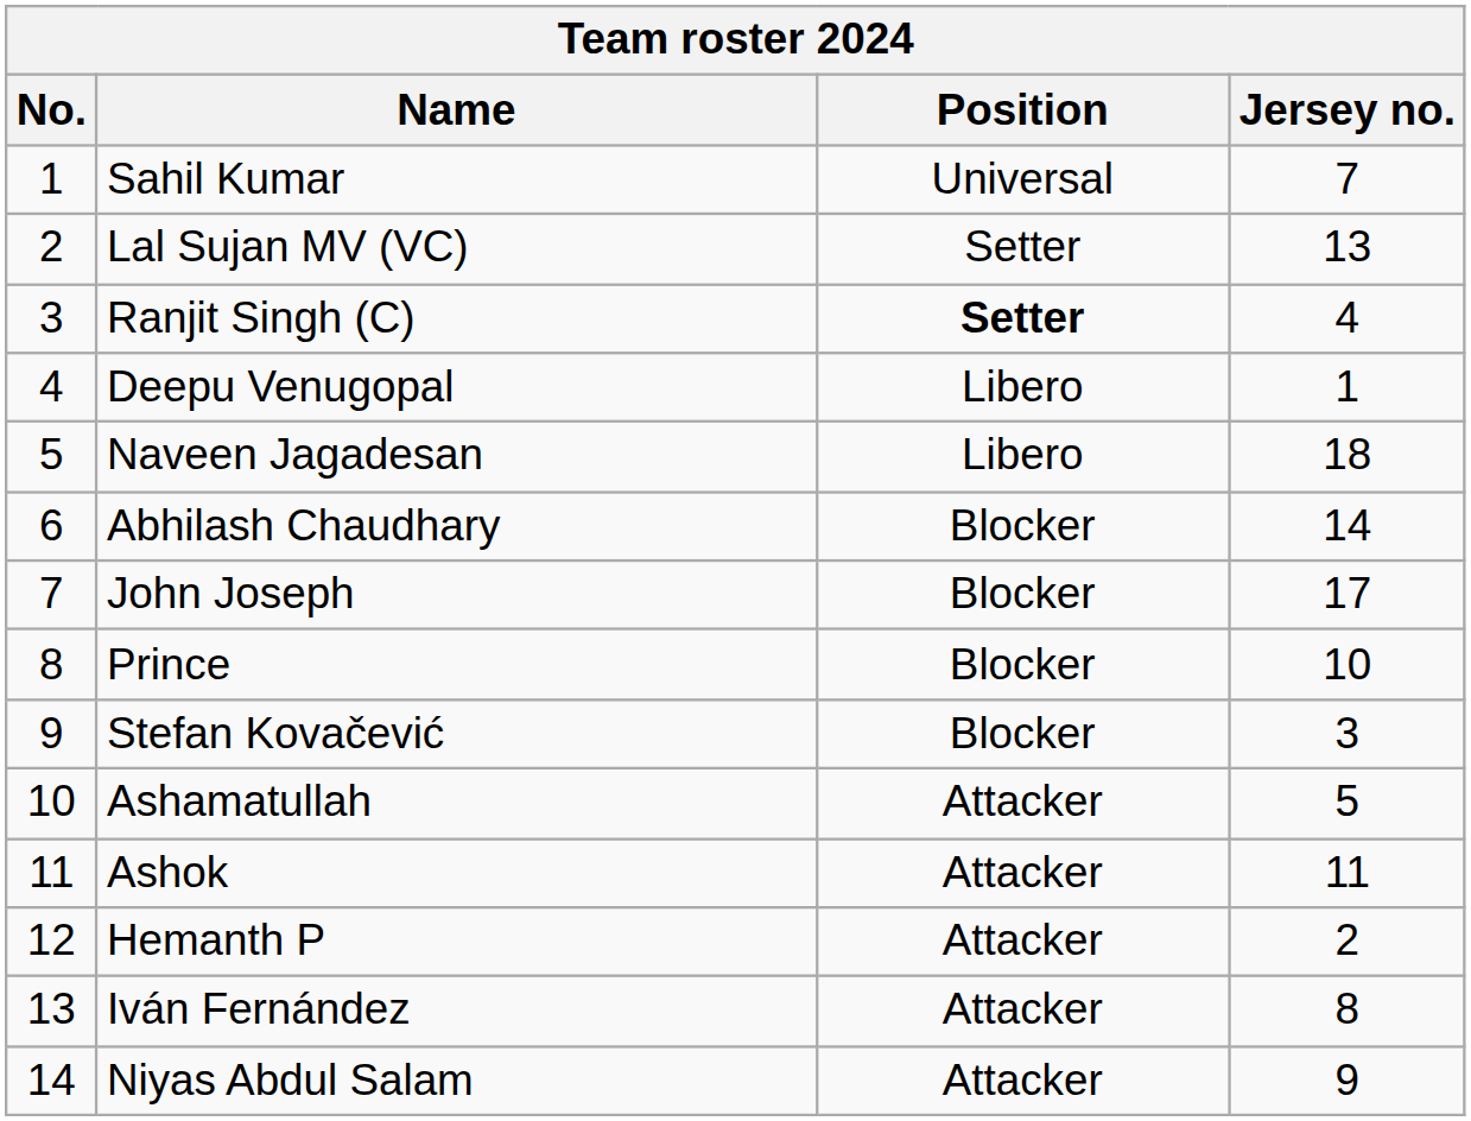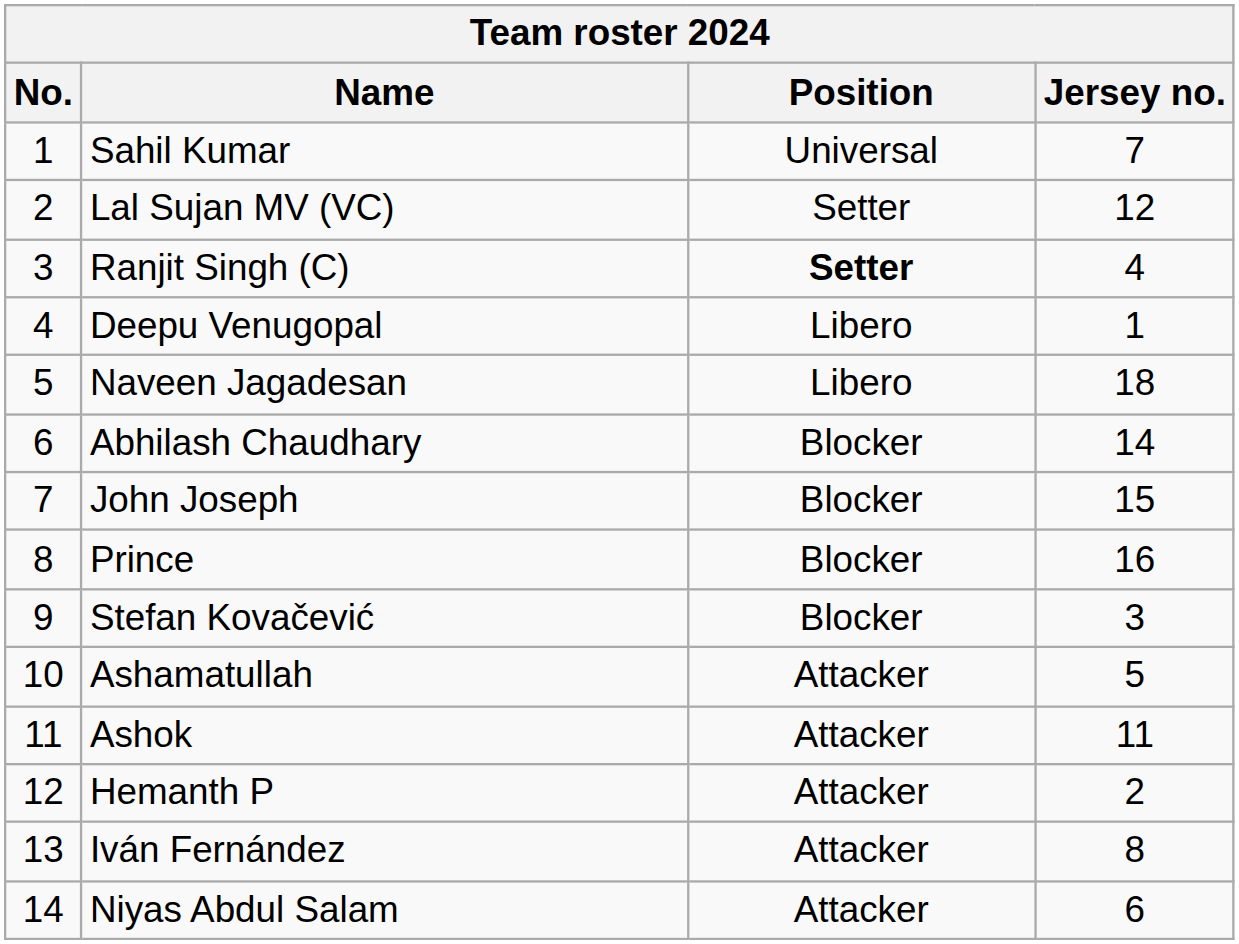 <table class="wikitable sortable" style="font-size:100%; text-align:center;">
 <tr>
 <th colspan="6">Team roster 2024</th>
 </tr>
 <tr>
 <th style=" text-align:center;">No.</th>
 <th style=" text-align:center; width:16em">Name</th>
 <th style=" text-align:center; width:9em">Position</th>
 <th><strong>Jersey no.</strong></th>
 </tr>
 <tr>
 <td>1</td>
 <td align="left"> Sahil Kumar</td>
 <td>Universal</td>
 <td>7</td>
 </tr>
 <tr>
 <td>2</td>
 <td align="left"> Lal Sujan MV (VC)</td>
 <td>Setter</td>
-<td>13</td>
+<td>12</td>
 </tr>
 <tr>
 <td>3</td>
 <td align="left"> Ranjit Singh (C)</td>
 <td><strong>Setter</strong></td>
 <td>4</td>
 </tr>
 <tr>
 <td>4</td>
 <td align="left"> Deepu Venugopal</td>
 <td>Libero</td>
 <td>1</td>
 </tr>
 <tr>
 <td>5</td>
 <td align="left"> Naveen Jagadesan</td>
 <td>Libero</td>
 <td>18</td>
 </tr>
 <tr>
 <td>6</td>
 <td align="left"> Abhilash Chaudhary</td>
 <td>Blocker</td>
 <td>14</td>
 </tr>
 <tr>
 <td>7</td>
 <td align="left"> John Joseph</td>
 <td>Blocker</td>
-<td>17</td>
+<td>15</td>
 </tr>
 <tr>
 <td>8</td>
 <td align="left"> Prince</td>
 <td>Blocker</td>
-<td>10</td>
+<td>16</td>
 </tr>
 <tr>
 <td>9</td>
 <td align="left"> Stefan Kovačević</td>
 <td>Blocker</td>
 <td>3</td>
 </tr>
 <tr>
 <td>10</td>
 <td align="left"> Ashamatullah</td>
 <td>Attacker</td>
 <td>5</td>
 </tr>
 <tr>
 <td>11</td>
 <td align="left"> Ashok</td>
 <td>Attacker</td>
 <td>11</td>
 </tr>
 <tr>
 <td>12</td>
 <td align="left"> Hemanth P</td>
 <td>Attacker</td>
 <td>2</td>
 </tr>
 <tr>
 <td>13</td>
 <td align="left"> Iván Fernández</td>
 <td>Attacker</td>
 <td>8</td>
 </tr>
 <tr>
 <td>14</td>
 <td align="left"> Niyas Abdul Salam</td>
 <td>Attacker</td>
-<td>9</td>
+<td>6</td>
 </tr>
 </table>
